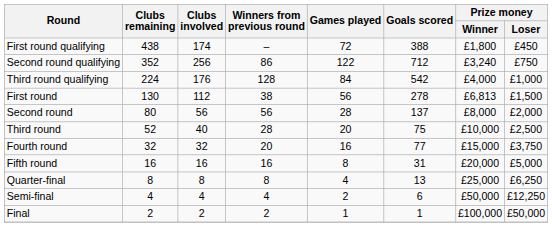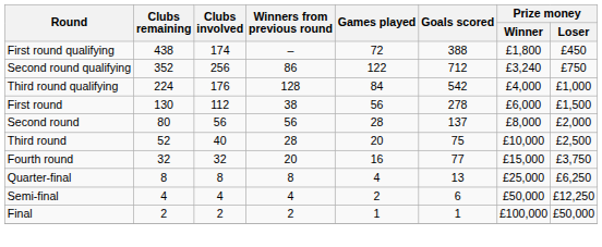 <table class="wikitable" style="text-align:center;">
 <tr>
 <th rowspan = 2>Round</th>
 <th rowspan = 2>Clubs<br>remaining</th>
 <th rowspan = 2>Clubs<br>involved</th>
 <th rowspan = 2>Winners from<br>previous round</th>
 <th rowspan = 2>Games played</th>
 <th rowspan = 2>Goals scored</th>
 <th colspan = 2>Prize money</th>
 </tr>
 <tr>
 <th>Winner</th>
 <th>Loser</th>
 </tr>
 <tr>
 <td style="text-align:left;">First round qualifying</td>
 <td>438</td>
 <td>174</td>
 <td>–</td>
 <td>72</td>
 <td>388</td>
 <td>£1,800</td>
 <td>£450</td>
 </tr>
 <tr>
 <td style="text-align:left;">Second round qualifying</td>
 <td>352</td>
 <td>256</td>
 <td>86</td>
 <td>122</td>
 <td>712</td>
 <td>£3,240</td>
 <td>£750</td>
 </tr>
 <tr>
 <td style="text-align:left;">Third round qualifying</td>
 <td>224</td>
 <td>176</td>
 <td>128</td>
 <td>84</td>
 <td>542</td>
 <td>£4,000</td>
 <td>£1,000</td>
 </tr>
 <tr>
 <td style="text-align:left;">First round</td>
 <td>130</td>
 <td>112</td>
 <td>38</td>
 <td>56</td>
 <td>278</td>
-<td>£6,813</td>
+<td>£6,000</td>
 <td>£1,500</td>
 </tr>
 <tr>
 <td style="text-align:left;">Second round</td>
 <td>80</td>
 <td>56</td>
 <td>56</td>
 <td>28</td>
 <td>137</td>
 <td>£8,000</td>
 <td>£2,000</td>
 </tr>
 <tr>
 <td style="text-align:left;">Third round</td>
 <td>52</td>
 <td>40</td>
 <td>28</td>
 <td>20</td>
 <td>75</td>
 <td>£10,000</td>
 <td>£2,500</td>
 </tr>
 <tr>
 <td style="text-align:left;">Fourth round</td>
 <td>32</td>
 <td>32</td>
 <td>20</td>
 <td>16</td>
 <td>77</td>
 <td>£15,000</td>
 <td>£3,750</td>
-</tr>
-<tr>
-<td style="text-align:left;">Fifth round</td>
-<td>16</td>
-<td>16</td>
-<td>16</td>
-<td>8</td>
-<td>31</td>
-<td>£20,000</td>
-<td>£5,000</td>
 </tr>
 <tr>
 <td style="text-align:left;">Quarter-final</td>
 <td>8</td>
 <td>8</td>
 <td>8</td>
 <td>4</td>
 <td>13</td>
 <td>£25,000</td>
 <td>£6,250</td>
 </tr>
 <tr>
 <td style="text-align:left;">Semi-final</td>
 <td>4</td>
 <td>4</td>
 <td>4</td>
 <td>2</td>
 <td>6</td>
 <td>£50,000</td>
 <td>£12,250</td>
 </tr>
 <tr>
 <td style="text-align:left;">Final</td>
 <td>2</td>
 <td>2</td>
 <td>2</td>
 <td>1</td>
 <td>1</td>
 <td>£100,000</td>
 <td>£50,000</td>
 </tr>
 <tr>
 </tr>
 </table>
